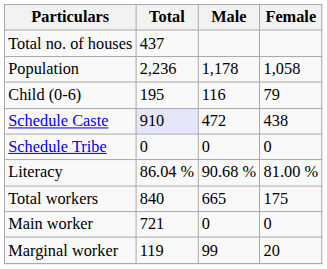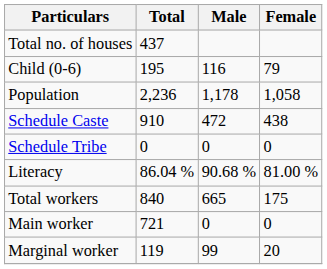 <table class="wikitable sortable">
 <tr>
 <th>Particulars</th>
 <th>Total</th>
 <th>Male</th>
 <th>Female</th>
 </tr>
 <tr>
 <td>Total no. of houses</td>
 <td>437</td>
 <td></td>
 <td></td>
 </tr>
 <tr>
+<td>Child (0-6)</td>
+<td>195</td>
+<td>116</td>
+<td>79</td>
+</tr>
+<tr>
 <td>Population</td>
 <td>2,236</td>
 <td>1,178</td>
 <td>1,058</td>
 </tr>
 <tr>
-<td>Child (0-6)</td>
-<td>195</td>
-<td>116</td>
-<td>79</td>
-</tr>
-<tr>
 <td><a href='#'>Schedule Caste</a></td>
-<td style="background: lavender;">910</td>
+<td>910</td>
 <td>472</td>
 <td>438</td>
 </tr>
 <tr>
 <td><a href='#'>Schedule Tribe</a></td>
 <td>0</td>
 <td>0</td>
 <td>0</td>
 </tr>
 <tr>
 <td>Literacy</td>
 <td>86.04   %</td>
 <td>90.68 %</td>
 <td>81.00 %</td>
 </tr>
 <tr>
 <td>Total workers</td>
 <td>840</td>
 <td>665</td>
 <td>175</td>
 </tr>
 <tr>
 <td>Main worker</td>
 <td>721</td>
 <td>0</td>
 <td>0</td>
 </tr>
 <tr>
 <td>Marginal worker</td>
 <td>119</td>
 <td>99</td>
 <td>20</td>
 </tr>
 <tr>
 </tr>
 </table>
